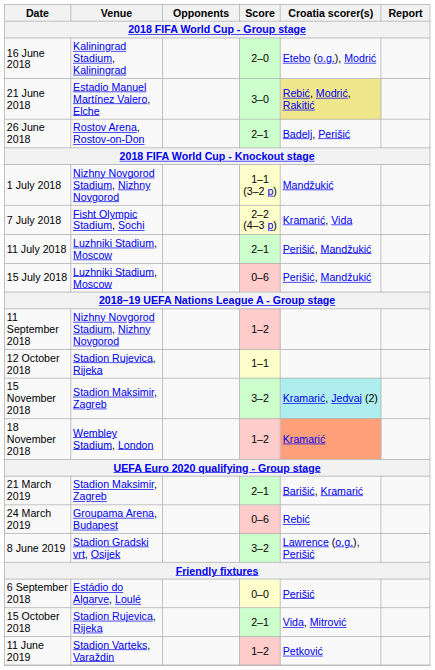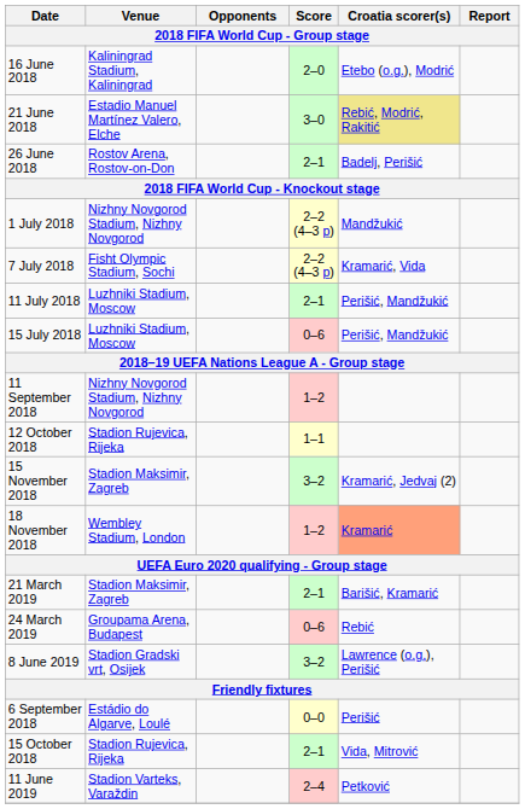 <table class="wikitable" style="font-size:95%;">
 <tr>
 <th width=125>Date</th>
 <th width=260>Venue</th>
 <th width=170>Opponents</th>
 <th width= 75>Score</th>
 <th width=320>Croatia scorer(s)</th>
 <th width=100>Report</th>
 </tr>
 <tr>
 <th colspan=7><a href='#'>2018 FIFA World Cup - Group stage</a></th>
 </tr>
 <tr>
 <td>16 June 2018</td>
 <td><a href='#'>Kaliningrad Stadium</a>, <a href='#'>Kaliningrad</a></td>
 <td></td>
 <td align=center bgcolor=#CCFFCC>2–0</td>
 <td><a href='#'>Etebo</a> (<a href='#'>o.g.</a>), <a href='#'>Modrić</a></td>
 <td></td>
 </tr>
 <tr>
 <td>21 June 2018</td>
 <td><a href='#'>Estadio Manuel Martínez Valero</a>, <a href='#'>Elche</a></td>
 <td></td>
 <td align=center bgcolor=#CCFFCC>3–0</td>
 <td style="background: khaki;"><a href='#'>Rebić</a>, <a href='#'>Modrić</a>, <a href='#'>Rakitić</a></td>
 <td></td>
 </tr>
 <tr>
 <td>26 June 2018</td>
 <td><a href='#'>Rostov Arena</a>, <a href='#'>Rostov-on-Don</a></td>
 <td></td>
 <td align=center bgcolor=#CCFFCC>2–1</td>
 <td><a href='#'>Badelj</a>, <a href='#'>Perišić</a></td>
 <td></td>
 </tr>
 <tr>
 <th colspan=7><a href='#'>2018 FIFA World Cup - Knockout stage</a></th>
 </tr>
 <tr>
 <td>1 July 2018</td>
 <td><a href='#'>Nizhny Novgorod Stadium</a>, <a href='#'>Nizhny Novgorod</a></td>
 <td></td>
-<td align=center bgcolor=#FFFFCC>1–1 (3–2 <a href='#'>p</a>)</td>
+<td align=center bgcolor=#FFFFCC>2–2 (4–3 <a href='#'>p</a>)</td>
 <td><a href='#'>Mandžukić</a></td>
 <td></td>
 </tr>
 <tr>
 <td>7 July 2018</td>
 <td><a href='#'>Fisht Olympic Stadium</a>, <a href='#'>Sochi</a></td>
 <td></td>
 <td align=center bgcolor=#FFFFCC>2–2 (4–3 <a href='#'>p</a>)</td>
 <td><a href='#'>Kramarić</a>, <a href='#'>Vida</a></td>
 <td></td>
 </tr>
 <tr>
 <td>11 July 2018</td>
 <td><a href='#'>Luzhniki Stadium</a>, <a href='#'>Moscow</a></td>
 <td></td>
 <td align=center bgcolor=#CCFFCC>2–1 </td>
 <td><a href='#'>Perišić</a>, <a href='#'>Mandžukić</a></td>
 <td></td>
 </tr>
 <tr>
 <td>15 July 2018</td>
 <td><a href='#'>Luzhniki Stadium</a>, <a href='#'>Moscow</a></td>
 <td></td>
 <td align=center bgcolor=#FFCCCC>0–6</td>
 <td><a href='#'>Perišić</a>, <a href='#'>Mandžukić</a></td>
 <td></td>
 </tr>
 <tr>
 <th colspan=7><a href='#'>2018–19 UEFA Nations League A - Group stage</a></th>
 </tr>
 <tr>
 <td>11 September 2018</td>
 <td><a href='#'>Nizhny Novgorod Stadium</a>, <a href='#'>Nizhny Novgorod</a></td>
 <td></td>
 <td align=center bgcolor=#FFCCCC>1–2</td>
 <td></td>
 <td></td>
 </tr>
 <tr>
 <td>12 October 2018</td>
 <td><a href='#'>Stadion Rujevica</a>, <a href='#'>Rijeka</a></td>
 <td></td>
 <td align=center bgcolor=#FFFFCC>1–1</td>
 <td></td>
 <td></td>
 </tr>
 <tr>
 <td>15 November 2018</td>
 <td><a href='#'>Stadion Maksimir</a>, <a href='#'>Zagreb</a></td>
 <td></td>
 <td align=center bgcolor=#CCFFCC>3–2</td>
-<td style="background: paleturquoise;"><a href='#'>Kramarić</a>, <a href='#'>Jedvaj</a> (2)</td>
+<td><a href='#'>Kramarić</a>, <a href='#'>Jedvaj</a> (2)</td>
 <td></td>
 </tr>
 <tr>
 <td>18 November 2018</td>
 <td><a href='#'>Wembley Stadium</a>, <a href='#'>London</a></td>
 <td></td>
 <td align=center bgcolor=#FFCCCC>1–2</td>
 <td style="background: lightsalmon;"><a href='#'>Kramarić</a></td>
 <td></td>
 </tr>
 <tr>
 <th colspan=7><a href='#'>UEFA Euro 2020 qualifying - Group stage</a></th>
 </tr>
 <tr>
 <td>21 March 2019</td>
 <td><a href='#'>Stadion Maksimir</a>, <a href='#'>Zagreb</a></td>
 <td></td>
 <td align=center bgcolor=#CCFFCC>2–1</td>
 <td><a href='#'>Barišić</a>, <a href='#'>Kramarić</a></td>
 <td></td>
 </tr>
 <tr>
 <td>24 March 2019</td>
 <td><a href='#'>Groupama Arena</a>, <a href='#'>Budapest</a></td>
 <td></td>
 <td align=center bgcolor=#FFCCCC>0–6</td>
 <td><a href='#'>Rebić</a></td>
 <td></td>
 </tr>
 <tr>
 <td>8 June 2019</td>
 <td><a href='#'>Stadion Gradski vrt</a>, <a href='#'>Osijek</a></td>
 <td></td>
 <td align=center bgcolor=#CCFFCC>3–2</td>
 <td><a href='#'>Lawrence</a> (<a href='#'>o.g.</a>), <a href='#'>Perišić</a></td>
 <td></td>
 </tr>
 <tr>
 <th colspan=7><a href='#'>Friendly fixtures</a></th>
 </tr>
 <tr>
 <td>6 September 2018</td>
 <td><a href='#'>Estádio do Algarve</a>, <a href='#'>Loulé</a></td>
 <td></td>
 <td align=center bgcolor=#FFFFCC>0–0</td>
 <td><a href='#'>Perišić</a></td>
 <td></td>
 </tr>
 <tr>
 <td>15 October 2018</td>
 <td><a href='#'>Stadion Rujevica</a>, <a href='#'>Rijeka</a></td>
 <td></td>
 <td align=center bgcolor=#CCFFCC>2–1</td>
 <td><a href='#'>Vida</a>, <a href='#'>Mitrović</a></td>
 <td></td>
 </tr>
 <tr>
 <td>11 June 2019</td>
 <td><a href='#'>Stadion Varteks</a>, <a href='#'>Varaždin</a></td>
 <td></td>
-<td align=center bgcolor=#FFCCCC>1–2</td>
+<td align=center bgcolor=#FFCCCC>2–4</td>
 <td><a href='#'>Petković</a></td>
 <td></td>
 </tr>
 <tr>
 </tr>
 </table>
